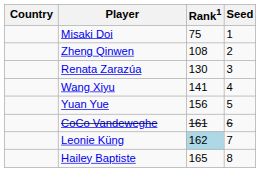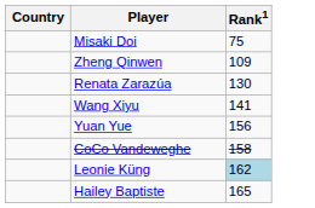 <table class="sortable wikitable">
 <tr>
 <th width="70">Country</th>
 <th width="175">Player</th>
 <th>Rank<sup>1</sup></th>
-<th>Seed</th>
 </tr>
 <tr>
 <td></td>
 <td><a href='#'>Misaki Doi</a></td>
 <td>75</td>
-<td>1</td>
 </tr>
 <tr>
 <td></td>
 <td><a href='#'>Zheng Qinwen</a></td>
-<td>108</td>
-<td>2</td>
+<td>109</td>
 </tr>
 <tr>
 <td></td>
 <td><a href='#'>Renata Zarazúa</a></td>
 <td>130</td>
-<td>3</td>
 </tr>
 <tr>
 <td></td>
 <td><a href='#'>Wang Xiyu</a></td>
 <td>141</td>
-<td>4</td>
 </tr>
 <tr>
 <td></td>
 <td><a href='#'>Yuan Yue</a></td>
 <td>156</td>
-<td>5</td>
 </tr>
 <tr>
 <td><s></s></td>
 <td><s><a href='#'>CoCo Vandeweghe</a></s></td>
-<td><s>161</s></td>
-<td><s>6</s></td>
+<td><s>158</s></td>
 </tr>
 <tr>
 <td></td>
 <td><a href='#'>Leonie Küng</a></td>
 <td style="background: lightblue;">162</td>
-<td>7</td>
 </tr>
 <tr>
 <td></td>
 <td><a href='#'>Hailey Baptiste</a></td>
 <td>165</td>
-<td>8</td>
 </tr>
 </table>
